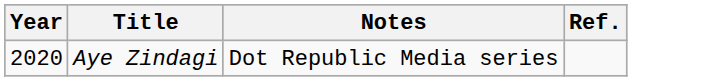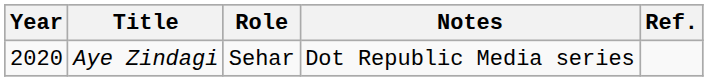 <table class="wikitable">
 <tr>
 <th>Year</th>
 <th>Title</th>
+<th>Role</th>
 <th>Notes</th>
 <th>Ref.</th>
 </tr>
 <tr>
 <td>2020</td>
 <td><em>Aye Zindagi</em></td>
+<td>Sehar</td>
 <td>Dot Republic Media series</td>
 <td></td>
 </tr>
 </table>
